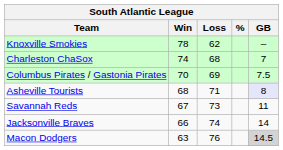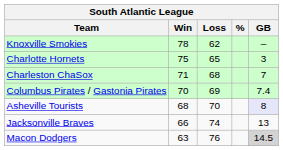 <table class="wikitable">
 <tr>
 <th colspan="5">South Atlantic League</th>
 </tr>
 <tr>
 <th width="60%">Team</th>
 <th>Win</th>
 <th>Loss</th>
 <th>%</th>
 <th>GB</th>
 </tr>
 <tr align=center bgcolor=ccffcc>
 <td align=left><a href='#'>Knoxville Smokies</a></td>
 <td>78</td>
 <td>62</td>
 <td></td>
 <td>–</td>
 </tr>
 <tr align=center bgcolor=ccffcc>
+<td align=left><a href='#'>Charlotte Hornets</a></td>
+<td>75</td>
+<td>65</td>
+<td></td>
+<td>3</td>
+</tr>
+<tr align=center bgcolor=ccffcc>
 <td align=left><a href='#'>Charleston ChaSox</a></td>
-<td>74</td>
+<td>71</td>
 <td>68</td>
 <td></td>
 <td>7</td>
 </tr>
 <tr align=center bgcolor=ccffcc>
 <td align=left><a href='#'>Columbus Pirates</a> / <a href='#'>Gastonia Pirates</a></td>
 <td>70</td>
 <td>69</td>
 <td></td>
-<td>7.5</td>
+<td>7.4</td>
 </tr>
 <tr align=center>
 <td align=left><a href='#'>Asheville Tourists</a></td>
 <td>68</td>
-<td>71</td>
+<td>70</td>
 <td></td>
 <td style="background: lavender;">8</td>
-</tr>
-<tr align=center>
-<td align=left><a href='#'>Savannah Reds</a></td>
-<td>67</td>
-<td>73</td>
-<td></td>
-<td>11</td>
 </tr>
 <tr align=center>
 <td align=left><a href='#'>Jacksonville Braves</a></td>
 <td>66</td>
 <td>74</td>
 <td></td>
-<td>14</td>
+<td>13</td>
 </tr>
 <tr align=center>
 <td align=left><a href='#'>Macon Dodgers</a></td>
 <td>63</td>
 <td>76</td>
 <td></td>
 <td style="background: lightgrey;">14.5</td>
 </tr>
 </table>
